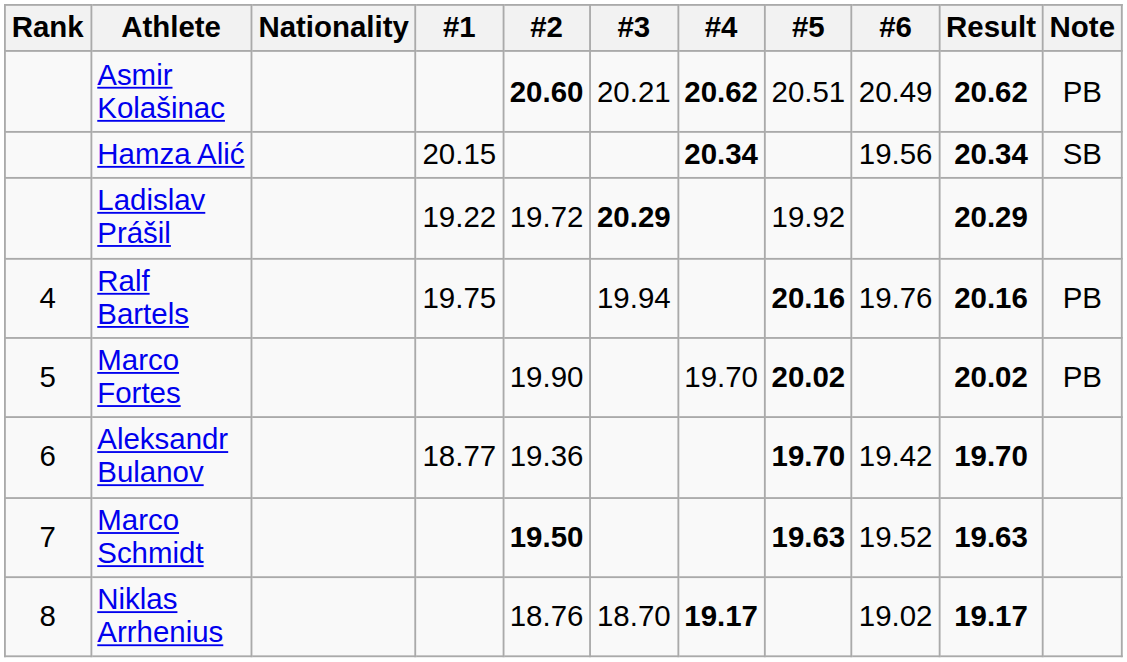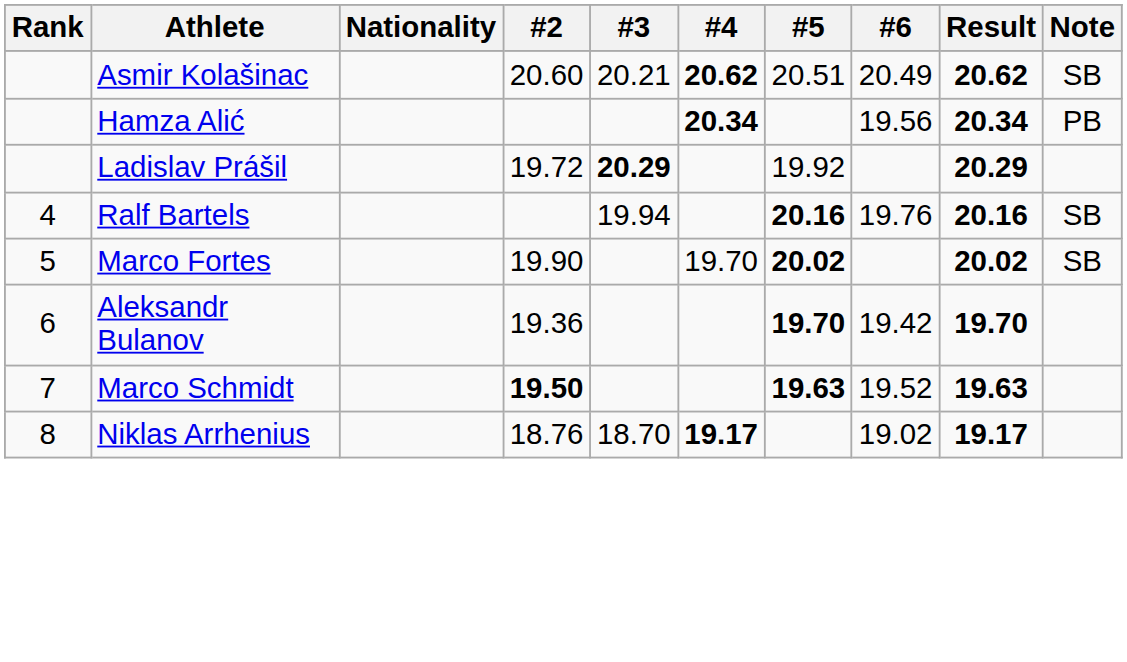 <table class="wikitable sortable" style="text-align:center">
 <tr>
 <th>Rank</th>
 <th>Athlete</th>
 <th>Nationality</th>
-<th>#1</th>
 <th>#2</th>
 <th>#3</th>
 <th>#4</th>
 <th>#5</th>
 <th>#6</th>
 <th>Result</th>
 <th>Note</th>
 </tr>
 <tr>
 <td></td>
 <td align=left><a href='#'>Asmir Kolašinac</a></td>
 <td align=left></td>
-<td></td>
-<td><strong>20.60</strong></td>
+<td>20.60</td>
 <td>20.21</td>
 <td><strong>20.62</strong></td>
 <td>20.51</td>
 <td>20.49</td>
 <td><strong>20.62</strong></td>
-<td>PB</td>
+<td>SB</td>
 </tr>
 <tr>
 <td></td>
 <td align=left><a href='#'>Hamza Alić</a></td>
 <td align=left></td>
-<td>20.15</td>
 <td></td>
 <td></td>
 <td><strong>20.34</strong></td>
 <td></td>
 <td>19.56</td>
 <td><strong>20.34</strong></td>
-<td>SB</td>
+<td>PB</td>
 </tr>
 <tr>
 <td></td>
 <td align=left><a href='#'>Ladislav Prášil</a></td>
 <td align=left></td>
-<td>19.22</td>
 <td>19.72</td>
 <td><strong>20.29</strong></td>
 <td></td>
 <td>19.92</td>
 <td></td>
 <td><strong>20.29</strong></td>
 <td></td>
 </tr>
 <tr>
 <td>4</td>
 <td align=left><a href='#'>Ralf Bartels</a></td>
 <td align=left></td>
-<td>19.75</td>
 <td></td>
 <td>19.94</td>
 <td></td>
 <td><strong>20.16</strong></td>
 <td>19.76</td>
 <td><strong>20.16</strong></td>
-<td>PB</td>
+<td>SB</td>
 </tr>
 <tr>
 <td>5</td>
 <td align=left><a href='#'>Marco Fortes</a></td>
 <td align=left></td>
-<td></td>
 <td>19.90</td>
 <td></td>
 <td>19.70</td>
 <td><strong>20.02</strong></td>
 <td></td>
 <td><strong>20.02</strong></td>
-<td>PB</td>
+<td>SB</td>
 </tr>
 <tr>
 <td>6</td>
 <td align=left><a href='#'>Aleksandr Bulanov</a></td>
 <td align=left></td>
-<td>18.77</td>
 <td>19.36</td>
 <td></td>
 <td></td>
 <td><strong>19.70</strong></td>
 <td>19.42</td>
 <td><strong>19.70</strong></td>
 <td></td>
 </tr>
 <tr>
 <td>7</td>
 <td align=left><a href='#'>Marco Schmidt</a></td>
 <td align=left></td>
-<td></td>
 <td><strong>19.50</strong></td>
 <td></td>
 <td></td>
 <td><strong>19.63</strong></td>
 <td>19.52</td>
 <td><strong>19.63</strong></td>
 <td></td>
 </tr>
 <tr>
 <td>8</td>
 <td align=left><a href='#'>Niklas Arrhenius</a></td>
 <td align=left></td>
-<td></td>
 <td>18.76</td>
 <td>18.70</td>
 <td><strong>19.17</strong></td>
 <td></td>
 <td>19.02</td>
 <td><strong>19.17</strong></td>
 <td></td>
 </tr>
 </table>
